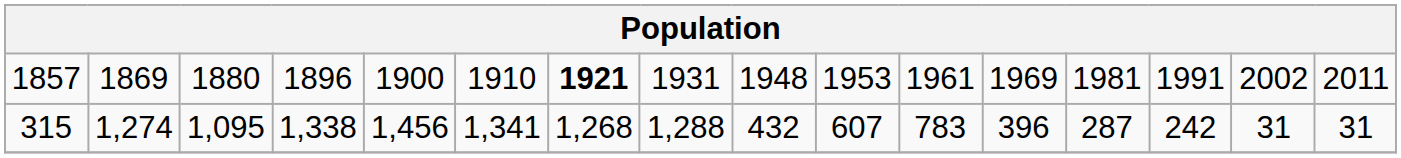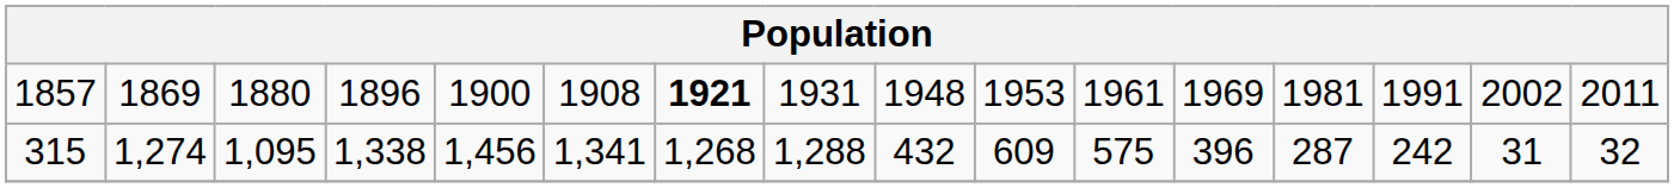 <table class="wikitable" style="margin: 0.5em auto; text-align: center;">
 <tr>
 <th colspan="16">Population</th>
 </tr>
 <tr>
 <td>1857</td>
 <td>1869</td>
 <td>1880</td>
 <td>1896</td>
 <td>1900</td>
-<td>1910</td>
+<td>1908</td>
 <td><strong>1921</strong></td>
 <td>1931</td>
 <td>1948</td>
 <td>1953</td>
 <td>1961</td>
 <td>1969</td>
 <td>1981</td>
 <td>1991</td>
 <td>2002</td>
 <td>2011</td>
 </tr>
 <tr>
 <td>315</td>
 <td>1,274</td>
 <td>1,095</td>
 <td>1,338</td>
 <td>1,456</td>
 <td>1,341</td>
 <td>1,268</td>
 <td>1,288</td>
 <td>432</td>
-<td>607</td>
-<td>783</td>
+<td>609</td>
+<td>575</td>
 <td>396</td>
 <td>287</td>
 <td>242</td>
 <td>31</td>
-<td>31</td>
+<td>32</td>
 </tr>
 <tr>
 </tr>
 </table>
